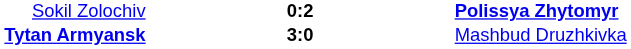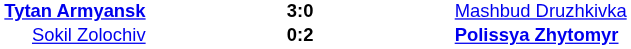 <table width=100% cellspacing=1>
 <tr>
 <th width=20%></th>
 <th width=12%></th>
 <th width=20%></th>
 <th></th>
 </tr>
 <tr style=font-size:90%>
+<td align=right><strong><a href='#'>Tytan Armyansk</a></strong></td>
+<td align=center><strong>3:0</strong></td>
+<td><a href='#'>Mashbud Druzhkivka</a></td>
+<td align=center></td>
+</tr>
+<tr style=font-size:90%>
 <td align=right><a href='#'>Sokil Zolochiv</a></td>
 <td align=center><strong>0:2</strong></td>
 <td><strong><a href='#'>Polissya Zhytomyr</a></strong></td>
 <td align=center></td>
 </tr>
-<tr style=font-size:90%>
-<td align=right><strong><a href='#'>Tytan Armyansk</a></strong></td>
-<td align=center><strong>3:0</strong></td>
-<td><a href='#'>Mashbud Druzhkivka</a></td>
-<td align=center></td>
-</tr>
 </table>
